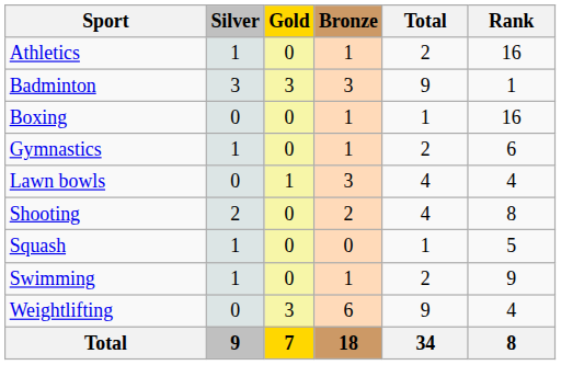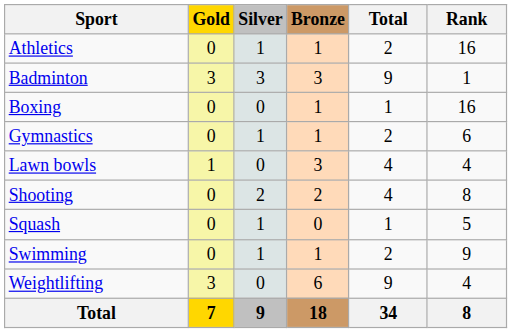 <table class="wikitable sortable" style="text-align:center; font-size:95%">
 <tr>
 <th width=150>Sport</th>
+<th style="background-color:gold; width=60;"><strong>Gold</strong></th>
 <th style="background-color:silver; width=60;"><strong>Silver</strong></th>
-<th style="background-color:gold; width=60;"><strong>Gold</strong></th>
 <th style="background-color:#cc9966; width=60;"><strong>Bronze</strong></th>
 <th width=60>Total</th>
 <th width=60>Rank</th>
 </tr>
 <tr>
 <td align=left> <a href='#'>Athletics</a></td>
+<td bgcolor=#f7f6a8>0</td>
 <td bgcolor=#dce5e5>1</td>
-<td bgcolor=#f7f6a8>0</td>
 <td bgcolor=#ffdab9>1</td>
 <td>2</td>
 <td>16</td>
 </tr>
 <tr>
 <td align=left> <a href='#'>Badminton</a></td>
+<td bgcolor=#f7f6a8>3</td>
 <td bgcolor=#dce5e5>3</td>
-<td bgcolor=#f7f6a8>3</td>
 <td bgcolor=#ffdab9>3</td>
 <td>9</td>
 <td>1</td>
 </tr>
 <tr>
 <td align=left> <a href='#'>Boxing</a></td>
+<td bgcolor=#f7f6a8>0</td>
 <td bgcolor=#dce5e5>0</td>
-<td bgcolor=#f7f6a8>0</td>
 <td bgcolor=#ffdab9>1</td>
 <td>1</td>
 <td>16</td>
 </tr>
 <tr>
 <td align=left> <a href='#'>Gymnastics</a></td>
+<td bgcolor=#f7f6a8>0</td>
 <td bgcolor=#dce5e5>1</td>
-<td bgcolor=#f7f6a8>0</td>
 <td bgcolor=#ffdab9>1</td>
 <td>2</td>
 <td>6</td>
 </tr>
 <tr>
 <td align=left> <a href='#'>Lawn bowls</a></td>
+<td bgcolor=#f7f6a8>1</td>
 <td bgcolor=#dce5e5>0</td>
-<td bgcolor=#f7f6a8>1</td>
 <td bgcolor=#ffdab9>3</td>
 <td>4</td>
 <td>4</td>
 </tr>
 <tr>
 <td align=left> <a href='#'>Shooting</a></td>
+<td bgcolor=#f7f6a8>0</td>
 <td bgcolor=#dce5e5>2</td>
-<td bgcolor=#f7f6a8>0</td>
 <td bgcolor=#ffdab9>2</td>
 <td>4</td>
 <td>8</td>
 </tr>
 <tr>
 <td align=left> <a href='#'>Squash</a></td>
+<td bgcolor=#f7f6a8>0</td>
 <td bgcolor=#dce5e5>1</td>
-<td bgcolor=#f7f6a8>0</td>
 <td bgcolor=#ffdab9>0</td>
 <td>1</td>
 <td>5</td>
 </tr>
 <tr>
 <td align=left> <a href='#'>Swimming</a></td>
+<td bgcolor=#f7f6a8>0</td>
 <td bgcolor=#dce5e5>1</td>
-<td bgcolor=#f7f6a8>0</td>
 <td bgcolor=#ffdab9>1</td>
 <td>2</td>
 <td>9</td>
 </tr>
 <tr>
 <td align=left> <a href='#'>Weightlifting</a></td>
+<td bgcolor=#f7f6a8>3</td>
 <td bgcolor=#dce5e5>0</td>
-<td bgcolor=#f7f6a8>3</td>
 <td bgcolor=#ffdab9>6</td>
 <td>9</td>
 <td>4</td>
 </tr>
 <tr>
 <th>Total</th>
+<th style="background-color:gold; width=60;">7</th>
 <th style="background-color:silver; width=60;">9</th>
-<th style="background-color:gold; width=60;">7</th>
 <th style="background-color:#cc9966; width=60;">18</th>
 <th>34</th>
 <th>8</th>
 </tr>
 </table>
